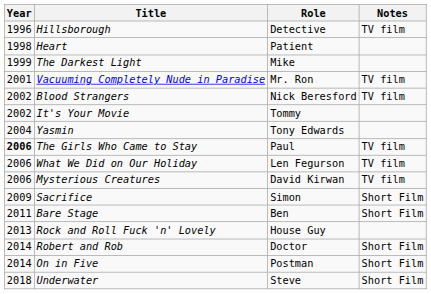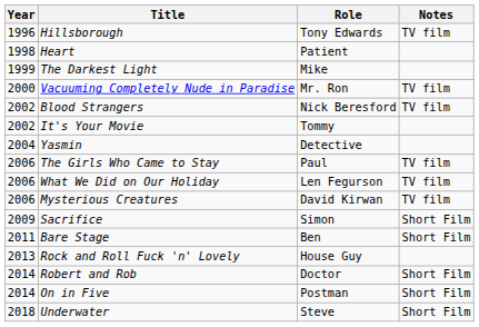 <table class="wikitable sortable">
 <tr>
 <th>Year</th>
 <th>Title</th>
 <th>Role</th>
 <th>Notes</th>
 </tr>
 <tr>
 <td>1996</td>
 <td><em>Hillsborough</em></td>
-<td>Detective</td>
+<td>Tony Edwards</td>
 <td>TV film</td>
 </tr>
 <tr>
 <td>1998</td>
 <td><em>Heart</em></td>
 <td>Patient</td>
 <td></td>
 </tr>
 <tr>
 <td>1999</td>
 <td><em>The Darkest Light</em></td>
 <td>Mike</td>
 <td></td>
 </tr>
 <tr>
-<td>2001</td>
+<td>2000</td>
 <td><em><a href='#'>Vacuuming Completely Nude in Paradise</a></em></td>
 <td>Mr. Ron</td>
 <td>TV film</td>
 </tr>
 <tr>
 <td>2002</td>
 <td><em>Blood Strangers</em></td>
 <td>Nick Beresford</td>
 <td>TV film</td>
 </tr>
 <tr>
 <td>2002</td>
 <td><em>It's Your Movie</em></td>
 <td>Tommy</td>
 <td></td>
 </tr>
 <tr>
 <td>2004</td>
 <td><em>Yasmin</em></td>
-<td>Tony Edwards</td>
+<td>Detective</td>
 <td></td>
 </tr>
 <tr>
-<td><strong>2006</strong></td>
+<td>2006</td>
 <td><em>The Girls Who Came to Stay</em></td>
 <td>Paul</td>
 <td>TV film</td>
 </tr>
 <tr>
 <td>2006</td>
 <td><em>What We Did on Our Holiday</em></td>
 <td>Len Fegurson</td>
 <td>TV film</td>
 </tr>
 <tr>
 <td>2006</td>
 <td><em>Mysterious Creatures</em></td>
 <td>David Kirwan</td>
 <td>TV film</td>
 </tr>
 <tr>
 <td>2009</td>
 <td><em>Sacrifice</em></td>
 <td>Simon</td>
 <td>Short Film</td>
 </tr>
 <tr>
 <td>2011</td>
 <td><em>Bare Stage</em></td>
 <td>Ben</td>
 <td>Short Film</td>
 </tr>
 <tr>
 <td>2013</td>
 <td><em>Rock and Roll Fuck 'n' Lovely</em></td>
 <td>House Guy</td>
 <td></td>
 </tr>
 <tr>
 <td>2014</td>
 <td><em>Robert and Rob</em></td>
 <td>Doctor</td>
 <td>Short Film</td>
 </tr>
 <tr>
 <td>2014</td>
 <td><em>On in Five</em></td>
 <td>Postman</td>
 <td>Short Film</td>
 </tr>
 <tr>
 <td>2018</td>
 <td><em>Underwater</em></td>
 <td>Steve</td>
 <td>Short Film</td>
 </tr>
 </table>
